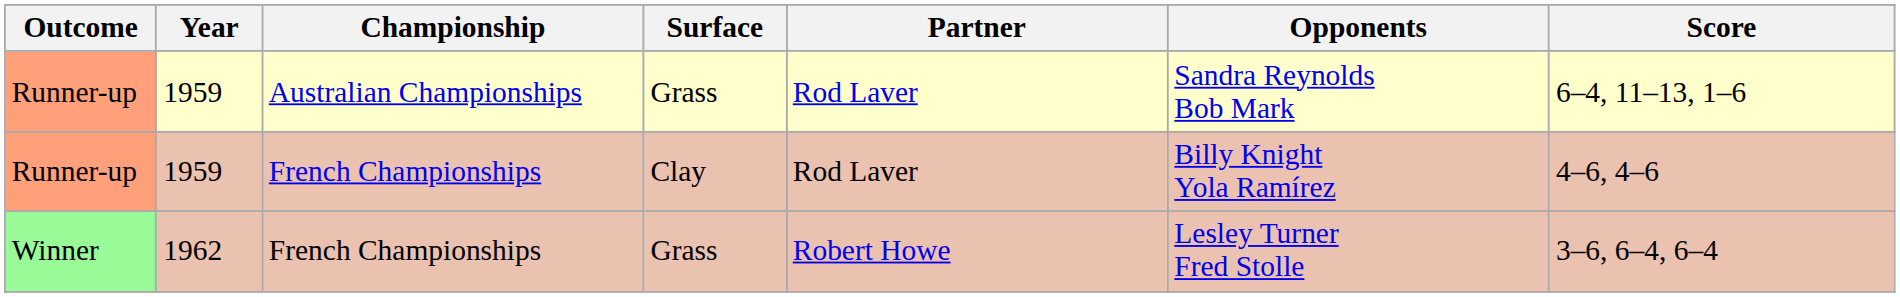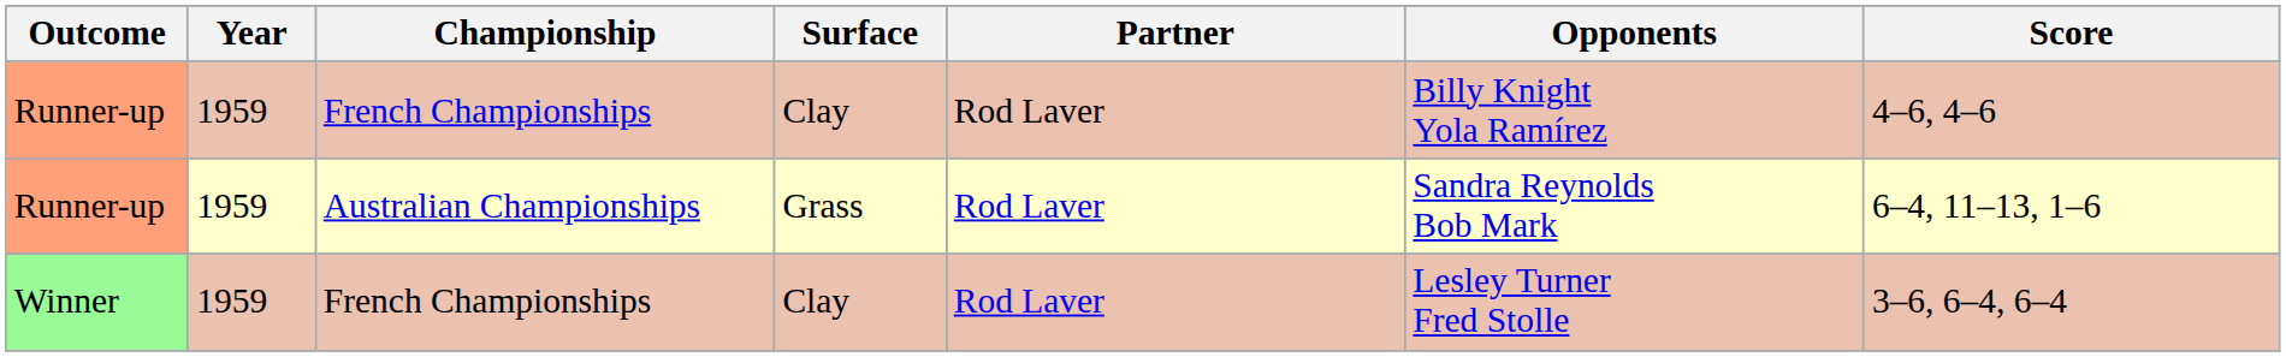 <table class="sortable wikitable">
 <tr>
 <th style="width:75px">Outcome</th>
 <th style="width:50px">Year</th>
 <th style="width:200px">Championship</th>
 <th style="width:70px">Surface</th>
 <th style="width:200px">Partner</th>
 <th style="width:200px">Opponents</th>
 <th style="width:180px" class="unsortable">Score</th>
+</tr>
+<tr style="background:#ebc2af">
+<td style="background:#FFA07A">Runner-up</td>
+<td>1959</td>
+<td><a href='#'>French Championships</a></td>
+<td>Clay</td>
+<td> Rod Laver</td>
+<td> <a href='#'>Billy Knight</a><br> <a href='#'>Yola Ramírez</a></td>
+<td>4–6, 4–6</td>
 </tr>
 <tr style="background:#ffffcc">
 <td style="background:#FFA07A">Runner-up</td>
 <td>1959</td>
 <td><a href='#'>Australian Championships</a></td>
 <td>Grass</td>
 <td> <a href='#'>Rod Laver</a></td>
 <td> <a href='#'>Sandra Reynolds</a> <br>  <a href='#'>Bob Mark</a></td>
 <td>6–4, 11–13, 1–6</td>
 </tr>
 <tr style="background:#ebc2af">
-<td style="background:#FFA07A">Runner-up</td>
+<td style="background:#98FB98">Winner</td>
 <td>1959</td>
-<td><a href='#'>French Championships</a></td>
+<td>French Championships</td>
 <td>Clay</td>
-<td> Rod Laver</td>
-<td> <a href='#'>Billy Knight</a><br> <a href='#'>Yola Ramírez</a></td>
-<td>4–6, 4–6</td>
-</tr>
-<tr style="background:#ebc2af">
-<td style="background:#98FB98">Winner</td>
-<td>1962</td>
-<td>French Championships</td>
-<td>Grass</td>
-<td> <a href='#'>Robert Howe</a></td>
+<td> <a href='#'>Rod Laver</a></td>
 <td> <a href='#'>Lesley Turner</a><br> <a href='#'>Fred Stolle</a></td>
 <td>3–6, 6–4, 6–4</td>
 </tr>
 </table>
